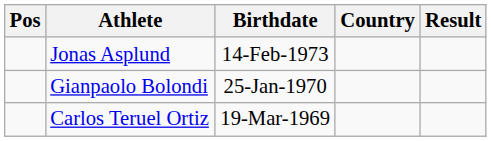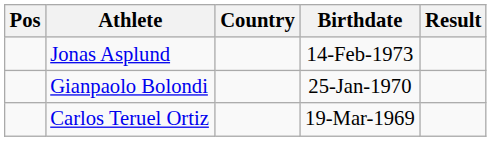 <table class="wikitable"  style="text-align:center; width:60%;">
 <tr>
 <th>Pos</th>
 <th>Athlete</th>
+<th>Country</th>
 <th>Birthdate</th>
-<th>Country</th>
 <th>Result</th>
 </tr>
 <tr>
 <td align=center></td>
 <td align=left><a href='#'>Jonas Asplund</a></td>
+<td align=left></td>
 <td>14-Feb-1973</td>
-<td align=left></td>
 <td></td>
 </tr>
 <tr>
 <td align=center></td>
 <td align=left><a href='#'>Gianpaolo Bolondi</a></td>
+<td align=left></td>
 <td>25-Jan-1970</td>
-<td align=left></td>
 <td></td>
 </tr>
 <tr>
 <td align=center></td>
 <td align=left><a href='#'>Carlos Teruel Ortiz</a></td>
+<td align=left></td>
 <td>19-Mar-1969</td>
-<td align=left></td>
 <td></td>
 </tr>
 </table>
